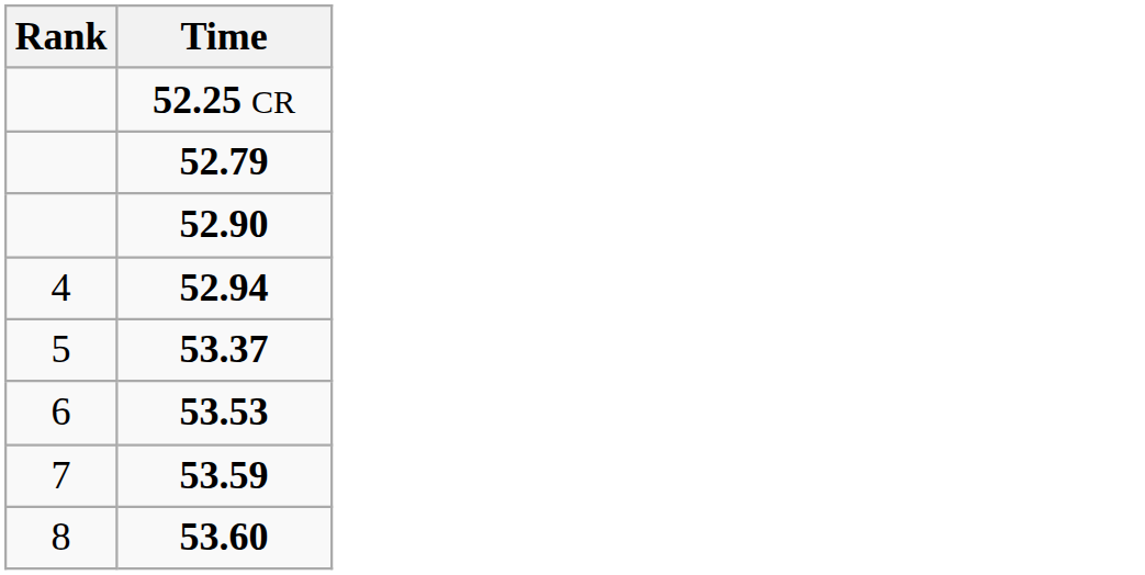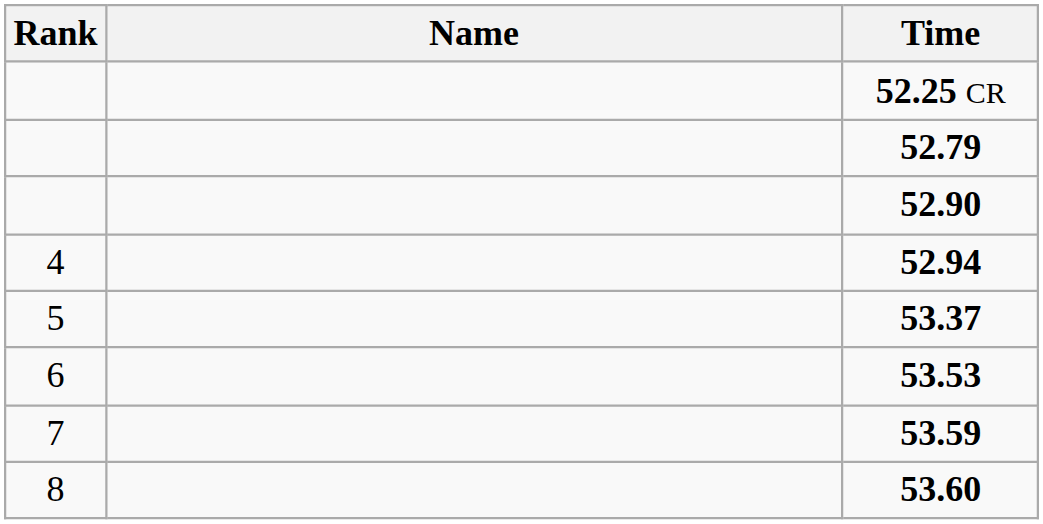 <table class="wikitable">
 <tr>
 <th>Rank</th>
+<th align="center" style="width: 20em">Name</th>
 <th align="center" style="width: 5em">Time</th>
 </tr>
 <tr>
 <td align="center"></td>
+<td></td>
 <td align="center"><strong>52.25</strong> <small>CR</small></td>
 </tr>
 <tr>
 <td align="center"></td>
+<td></td>
 <td align="center"><strong>52.79</strong></td>
 </tr>
 <tr>
 <td align="center"></td>
+<td></td>
 <td align="center"><strong>52.90</strong></td>
 </tr>
 <tr>
 <td align="center">4</td>
+<td></td>
 <td align="center"><strong>52.94</strong></td>
 </tr>
 <tr>
 <td align="center">5</td>
+<td></td>
 <td align="center"><strong>53.37</strong></td>
 </tr>
 <tr>
 <td align="center">6</td>
+<td></td>
 <td align="center"><strong>53.53</strong></td>
 </tr>
 <tr>
 <td align="center">7</td>
+<td></td>
 <td align="center"><strong>53.59</strong></td>
 </tr>
 <tr>
 <td align="center">8</td>
+<td></td>
 <td align="center"><strong>53.60</strong></td>
 </tr>
 </table>
